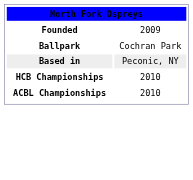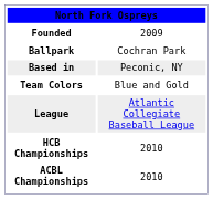 <table style="margin:5px; border:1px solid #8888AA;" align=right cellpadding=3 cellspacing=3 width=280>
 <tr align="center" bgcolor="blue">
 <td colspan=2><span><strong>North Fork Ospreys</strong></span></td>
 </tr>
 <tr align="center">
 <td><strong>Founded</strong></td>
 <td>2009</td>
 </tr>
 <tr align="center">
 <td><strong>Ballpark</strong></td>
 <td>Cochran Park</td>
 </tr>
 <tr align="center" bgcolor="#eeeeee">
 <td><strong>Based in</strong></td>
 <td>Peconic, NY</td>
 </tr>
 <tr align="center">
+<td><strong>Team Colors</strong></td>
+<td>Blue and Gold</td>
+</tr>
+<tr align="center" bgcolor="#eeeeee">
+<td><strong>League</strong></td>
+<td><a href='#'>Atlantic Collegiate Baseball League</a></td>
+</tr>
+<tr align="center">
 <td><strong>HCB Championships</strong></td>
 <td>2010</td>
 </tr>
 <tr align="center">
 <td><strong>ACBL Championships</strong></td>
 <td>2010</td>
 </tr>
 <tr align="center">
 </tr>
 </table>
